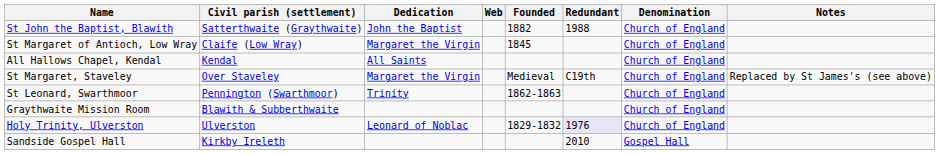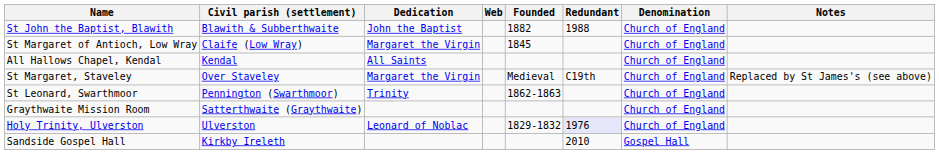 <table class="wikitable sortable">
 <tr>
 <th scope="col">Name</th>
 <th>Civil parish (settlement)</th>
 <th>Dedication</th>
 <th>Web</th>
 <th>Founded</th>
 <th>Redundant</th>
 <th scope="col">Denomination</th>
 <th>Notes</th>
 </tr>
 <tr>
 <td><a href='#'>St John the Baptist, Blawith</a></td>
-<td><a href='#'>Satterthwaite</a> (<a href='#'>Graythwaite</a>)</td>
+<td><a href='#'>Blawith & Subberthwaite</a></td>
 <td><a href='#'>John the Baptist</a></td>
 <td></td>
 <td>1882</td>
 <td>1988</td>
 <td><a href='#'>Church of England</a></td>
 <td></td>
 </tr>
 <tr>
 <td>St Margaret of Antioch, Low Wray</td>
 <td><a href='#'>Claife</a> (<a href='#'>Low Wray</a>)</td>
 <td><a href='#'>Margaret the Virgin</a></td>
 <td></td>
 <td>1845</td>
 <td></td>
 <td><a href='#'>Church of England</a></td>
 <td></td>
 </tr>
 <tr>
 <td>All Hallows Chapel, Kendal</td>
 <td><a href='#'>Kendal</a></td>
 <td><a href='#'>All Saints</a></td>
 <td></td>
 <td></td>
 <td></td>
 <td><a href='#'>Church of England</a></td>
 <td></td>
 </tr>
 <tr>
 <td>St Margaret, Staveley</td>
 <td><a href='#'>Over Staveley</a></td>
 <td><a href='#'>Margaret the Virgin</a></td>
 <td></td>
 <td>Medieval</td>
 <td>C19th</td>
 <td><a href='#'>Church of England</a></td>
 <td>Replaced by St James's (see above)</td>
 </tr>
 <tr>
 <td>St Leonard, Swarthmoor</td>
 <td><a href='#'>Pennington</a> (<a href='#'>Swarthmoor</a>)</td>
 <td><a href='#'>Trinity</a></td>
 <td></td>
 <td>1862-1863</td>
 <td></td>
 <td><a href='#'>Church of England</a></td>
 <td></td>
 </tr>
 <tr>
 <td>Graythwaite Mission Room</td>
-<td><a href='#'>Blawith & Subberthwaite</a></td>
+<td><a href='#'>Satterthwaite</a> (<a href='#'>Graythwaite</a>)</td>
 <td></td>
 <td></td>
 <td></td>
 <td></td>
 <td><a href='#'>Church of England</a></td>
 <td></td>
 </tr>
 <tr>
 <td><a href='#'>Holy Trinity, Ulverston</a></td>
 <td><a href='#'>Ulverston</a></td>
 <td><a href='#'>Leonard of Noblac</a></td>
 <td></td>
 <td>1829-1832</td>
 <td style="background: lavender;">1976</td>
 <td><a href='#'>Church of England</a></td>
 <td></td>
 </tr>
 <tr>
 <td>Sandside Gospel Hall</td>
 <td><a href='#'>Kirkby Ireleth</a></td>
 <td></td>
 <td></td>
 <td></td>
 <td>2010</td>
 <td><a href='#'>Gospel Hall</a></td>
 <td></td>
 </tr>
 </table>
